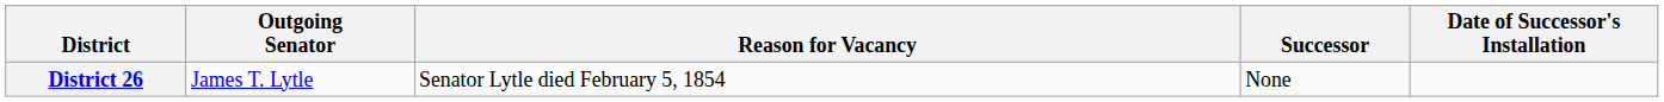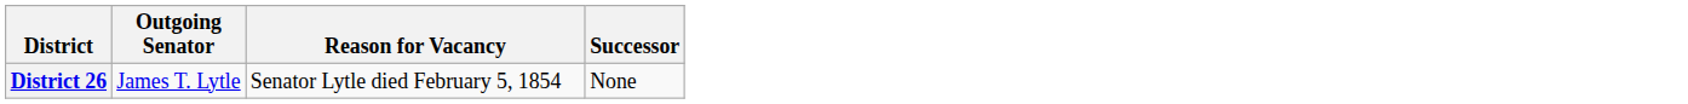 <table class="wikitable">
 <tr bgcolor="#cccccc" align="center" valign="bottom">
 <th>District</th>
 <th>Outgoing<br>Senator</th>
 <th width="50%">Reason for Vacancy</th>
 <th>Successor</th>
-<th width="15%">Date of Successor's Installation</th>
 </tr>
 <tr>
 <th><a href='#'>District 26</a></th>
 <td><a href='#'>James T. Lytle</a></td>
 <td>Senator Lytle died February 5, 1854</td>
 <td>None</td>
-<td></td>
 </tr>
 </table>
